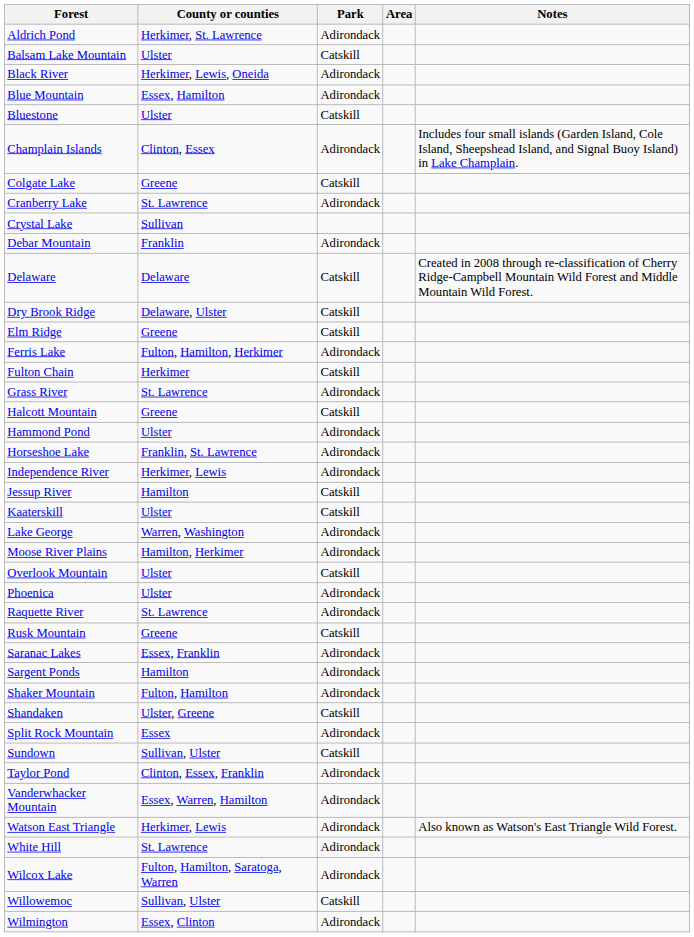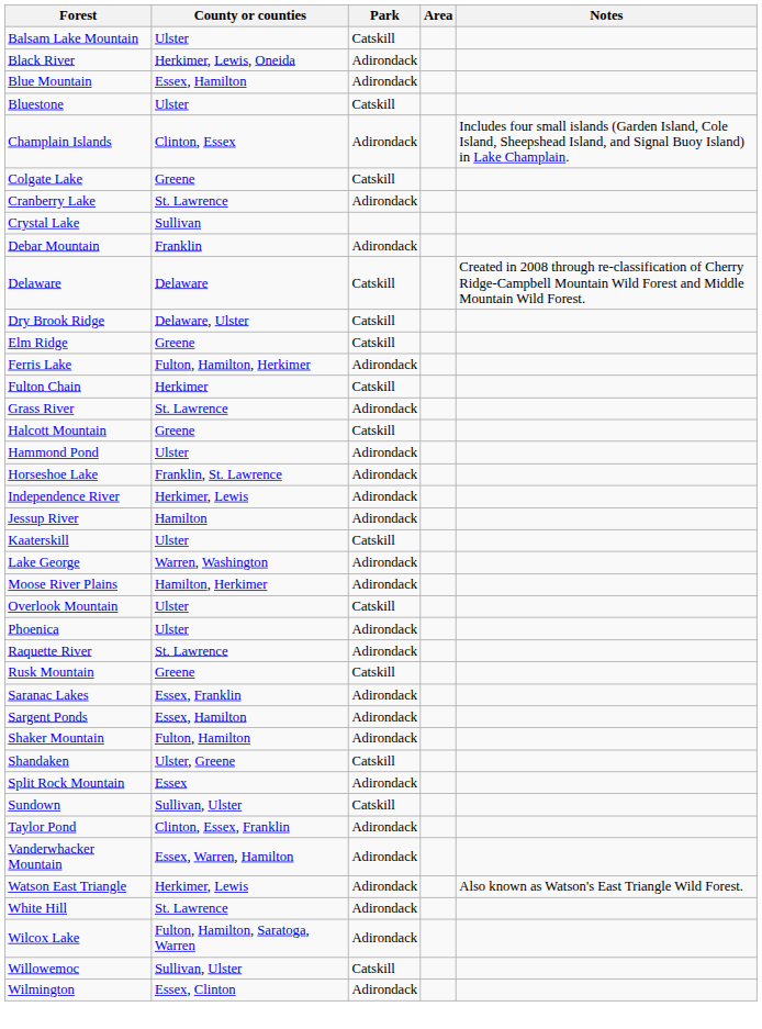 <table class="sortable wikitable">
 <tr>
 <th scope="col" width="*;">Forest</th>
 <th scope="col" width="*;">County or counties</th>
 <th scope="col" width="*;">Park</th>
 <th scope="col" width="*;">Area</th>
 <th scope="col" width="40%" class="unsortable">Notes</th>
-</tr>
-<tr>
-<td><a href='#'>Aldrich Pond</a></td>
-<td><a href='#'>Herkimer</a>, <a href='#'>St. Lawrence</a></td>
-<td>Adirondack</td>
-<td></td>
-<td></td>
 </tr>
 <tr>
 <td><a href='#'>Balsam Lake Mountain</a></td>
 <td><a href='#'>Ulster</a></td>
 <td>Catskill</td>
 <td></td>
 <td></td>
 </tr>
 <tr>
 <td><a href='#'>Black River</a></td>
 <td><a href='#'>Herkimer</a>, <a href='#'>Lewis</a>, <a href='#'>Oneida</a></td>
 <td>Adirondack</td>
 <td></td>
 <td></td>
 </tr>
 <tr>
 <td><a href='#'>Blue Mountain</a></td>
 <td><a href='#'>Essex</a>, <a href='#'>Hamilton</a></td>
 <td>Adirondack</td>
 <td></td>
 <td></td>
 </tr>
 <tr>
 <td><a href='#'>Bluestone</a></td>
 <td><a href='#'>Ulster</a></td>
 <td>Catskill</td>
 <td></td>
 <td></td>
 </tr>
 <tr>
 <td><a href='#'>Champlain Islands</a></td>
 <td><a href='#'>Clinton</a>, <a href='#'>Essex</a></td>
 <td>Adirondack</td>
 <td></td>
 <td>Includes four small islands (Garden Island, Cole Island, Sheepshead Island, and Signal Buoy Island) in <a href='#'>Lake Champlain</a>.</td>
 </tr>
 <tr>
 <td><a href='#'>Colgate Lake</a></td>
 <td><a href='#'>Greene</a></td>
 <td>Catskill</td>
 <td></td>
 <td></td>
 </tr>
 <tr>
 <td><a href='#'>Cranberry Lake</a></td>
 <td><a href='#'>St. Lawrence</a></td>
 <td>Adirondack</td>
 <td></td>
 <td></td>
 </tr>
 <tr>
 <td><a href='#'>Crystal Lake</a></td>
 <td><a href='#'>Sullivan</a></td>
 <td></td>
 <td></td>
 <td></td>
 </tr>
 <tr>
 <td><a href='#'>Debar Mountain</a></td>
 <td><a href='#'>Franklin</a></td>
 <td>Adirondack</td>
 <td></td>
 <td></td>
 </tr>
 <tr>
 <td><a href='#'>Delaware</a></td>
 <td><a href='#'>Delaware</a></td>
 <td>Catskill</td>
 <td></td>
 <td>Created in 2008 through re-classification of Cherry Ridge-Campbell Mountain Wild Forest and Middle Mountain Wild Forest.</td>
 </tr>
 <tr>
 <td><a href='#'>Dry Brook Ridge</a></td>
 <td><a href='#'>Delaware</a>, <a href='#'>Ulster</a></td>
 <td>Catskill</td>
 <td></td>
 <td></td>
 </tr>
 <tr>
 <td><a href='#'>Elm Ridge</a></td>
 <td><a href='#'>Greene</a></td>
 <td>Catskill</td>
 <td></td>
 <td></td>
 </tr>
 <tr>
 <td><a href='#'>Ferris Lake</a></td>
 <td><a href='#'>Fulton</a>, <a href='#'>Hamilton</a>, <a href='#'>Herkimer</a></td>
 <td>Adirondack</td>
 <td></td>
 <td></td>
 </tr>
 <tr>
 <td><a href='#'>Fulton Chain</a></td>
 <td><a href='#'>Herkimer</a></td>
 <td>Catskill</td>
 <td></td>
 <td></td>
 </tr>
 <tr>
 <td><a href='#'>Grass River</a></td>
 <td><a href='#'>St. Lawrence</a></td>
 <td>Adirondack</td>
 <td></td>
 <td></td>
 </tr>
 <tr>
 <td><a href='#'>Halcott Mountain</a></td>
 <td><a href='#'>Greene</a></td>
 <td>Catskill</td>
 <td></td>
 <td></td>
 </tr>
 <tr>
 <td><a href='#'>Hammond Pond</a></td>
 <td><a href='#'>Ulster</a></td>
 <td>Adirondack</td>
 <td></td>
 <td></td>
 </tr>
 <tr>
 <td><a href='#'>Horseshoe Lake</a></td>
 <td><a href='#'>Franklin</a>, <a href='#'>St. Lawrence</a></td>
 <td>Adirondack</td>
 <td></td>
 <td></td>
 </tr>
 <tr>
 <td><a href='#'>Independence River</a></td>
 <td><a href='#'>Herkimer</a>, <a href='#'>Lewis</a></td>
 <td>Adirondack</td>
 <td></td>
 <td></td>
 </tr>
 <tr>
 <td><a href='#'>Jessup River</a></td>
 <td><a href='#'>Hamilton</a></td>
-<td>Catskill</td>
+<td>Adirondack</td>
 <td></td>
 <td></td>
 </tr>
 <tr>
 <td><a href='#'>Kaaterskill</a></td>
 <td><a href='#'>Ulster</a></td>
 <td>Catskill</td>
 <td></td>
 <td></td>
 </tr>
 <tr>
 <td><a href='#'>Lake George</a></td>
 <td><a href='#'>Warren</a>, <a href='#'>Washington</a></td>
 <td>Adirondack</td>
 <td></td>
 <td></td>
 </tr>
 <tr>
 <td><a href='#'>Moose River Plains</a></td>
 <td><a href='#'>Hamilton</a>, <a href='#'>Herkimer</a></td>
 <td>Adirondack</td>
 <td></td>
 <td></td>
 </tr>
 <tr>
 <td><a href='#'>Overlook Mountain</a></td>
 <td><a href='#'>Ulster</a></td>
 <td>Catskill</td>
 <td></td>
 <td></td>
 </tr>
 <tr>
 <td><a href='#'>Phoenica</a></td>
 <td><a href='#'>Ulster</a></td>
 <td>Adirondack</td>
 <td></td>
 <td></td>
 </tr>
 <tr>
 <td><a href='#'>Raquette River</a></td>
 <td><a href='#'>St. Lawrence</a></td>
 <td>Adirondack</td>
 <td></td>
 <td></td>
 </tr>
 <tr>
 <td><a href='#'>Rusk Mountain</a></td>
 <td><a href='#'>Greene</a></td>
 <td>Catskill</td>
 <td></td>
 <td></td>
 </tr>
 <tr>
 <td><a href='#'>Saranac Lakes</a></td>
 <td><a href='#'>Essex</a>, <a href='#'>Franklin</a></td>
 <td>Adirondack</td>
 <td></td>
 <td></td>
 </tr>
 <tr>
 <td><a href='#'>Sargent Ponds</a></td>
-<td><a href='#'>Hamilton</a></td>
+<td><a href='#'>Essex</a>, <a href='#'>Hamilton</a></td>
 <td>Adirondack</td>
 <td></td>
 <td></td>
 </tr>
 <tr>
 <td><a href='#'>Shaker Mountain</a></td>
 <td><a href='#'>Fulton</a>, <a href='#'>Hamilton</a></td>
 <td>Adirondack</td>
 <td></td>
 <td></td>
 </tr>
 <tr>
 <td><a href='#'>Shandaken</a></td>
 <td><a href='#'>Ulster</a>, <a href='#'>Greene</a></td>
 <td>Catskill</td>
 <td></td>
 <td></td>
 </tr>
 <tr>
 <td><a href='#'>Split Rock Mountain</a></td>
 <td><a href='#'>Essex</a></td>
 <td>Adirondack</td>
 <td></td>
 <td></td>
 </tr>
 <tr>
 <td><a href='#'>Sundown</a></td>
 <td><a href='#'>Sullivan</a>, <a href='#'>Ulster</a></td>
 <td>Catskill</td>
 <td></td>
 <td></td>
 </tr>
 <tr>
 <td><a href='#'>Taylor Pond</a></td>
 <td><a href='#'>Clinton</a>, <a href='#'>Essex</a>, <a href='#'>Franklin</a></td>
 <td>Adirondack</td>
 <td></td>
 <td></td>
 </tr>
 <tr>
 <td><a href='#'>Vanderwhacker Mountain</a></td>
 <td><a href='#'>Essex</a>, <a href='#'>Warren</a>, <a href='#'>Hamilton</a></td>
 <td>Adirondack</td>
 <td></td>
 <td></td>
 </tr>
 <tr>
 <td><a href='#'>Watson East Triangle</a></td>
 <td><a href='#'>Herkimer</a>, <a href='#'>Lewis</a></td>
 <td>Adirondack</td>
 <td></td>
 <td>Also known as Watson's East Triangle Wild Forest.</td>
 </tr>
 <tr>
 <td><a href='#'>White Hill</a></td>
 <td><a href='#'>St. Lawrence</a></td>
 <td>Adirondack</td>
 <td></td>
 <td></td>
 </tr>
 <tr>
 <td><a href='#'>Wilcox Lake</a></td>
 <td><a href='#'>Fulton</a>, <a href='#'>Hamilton</a>, <a href='#'>Saratoga</a>, <a href='#'>Warren</a></td>
 <td>Adirondack</td>
 <td style="white-space: nowrap;"></td>
 <td></td>
 </tr>
 <tr>
 <td><a href='#'>Willowemoc</a></td>
 <td><a href='#'>Sullivan</a>, <a href='#'>Ulster</a></td>
 <td>Catskill</td>
 <td></td>
 <td></td>
 </tr>
 <tr>
 <td><a href='#'>Wilmington</a></td>
 <td><a href='#'>Essex</a>, <a href='#'>Clinton</a></td>
 <td>Adirondack</td>
 <td></td>
 <td></td>
 </tr>
 </table>
